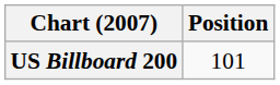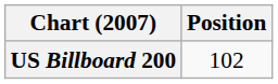 <table class="wikitable plainrowheaders" style="text-align:center">
 <tr>
 <th scope="col">Chart (2007)</th>
 <th scope="col">Position</th>
 </tr>
 <tr>
 <th scope="row">US <em>Billboard</em> 200</th>
-<td>101</td>
+<td>102</td>
 </tr>
 </table>
